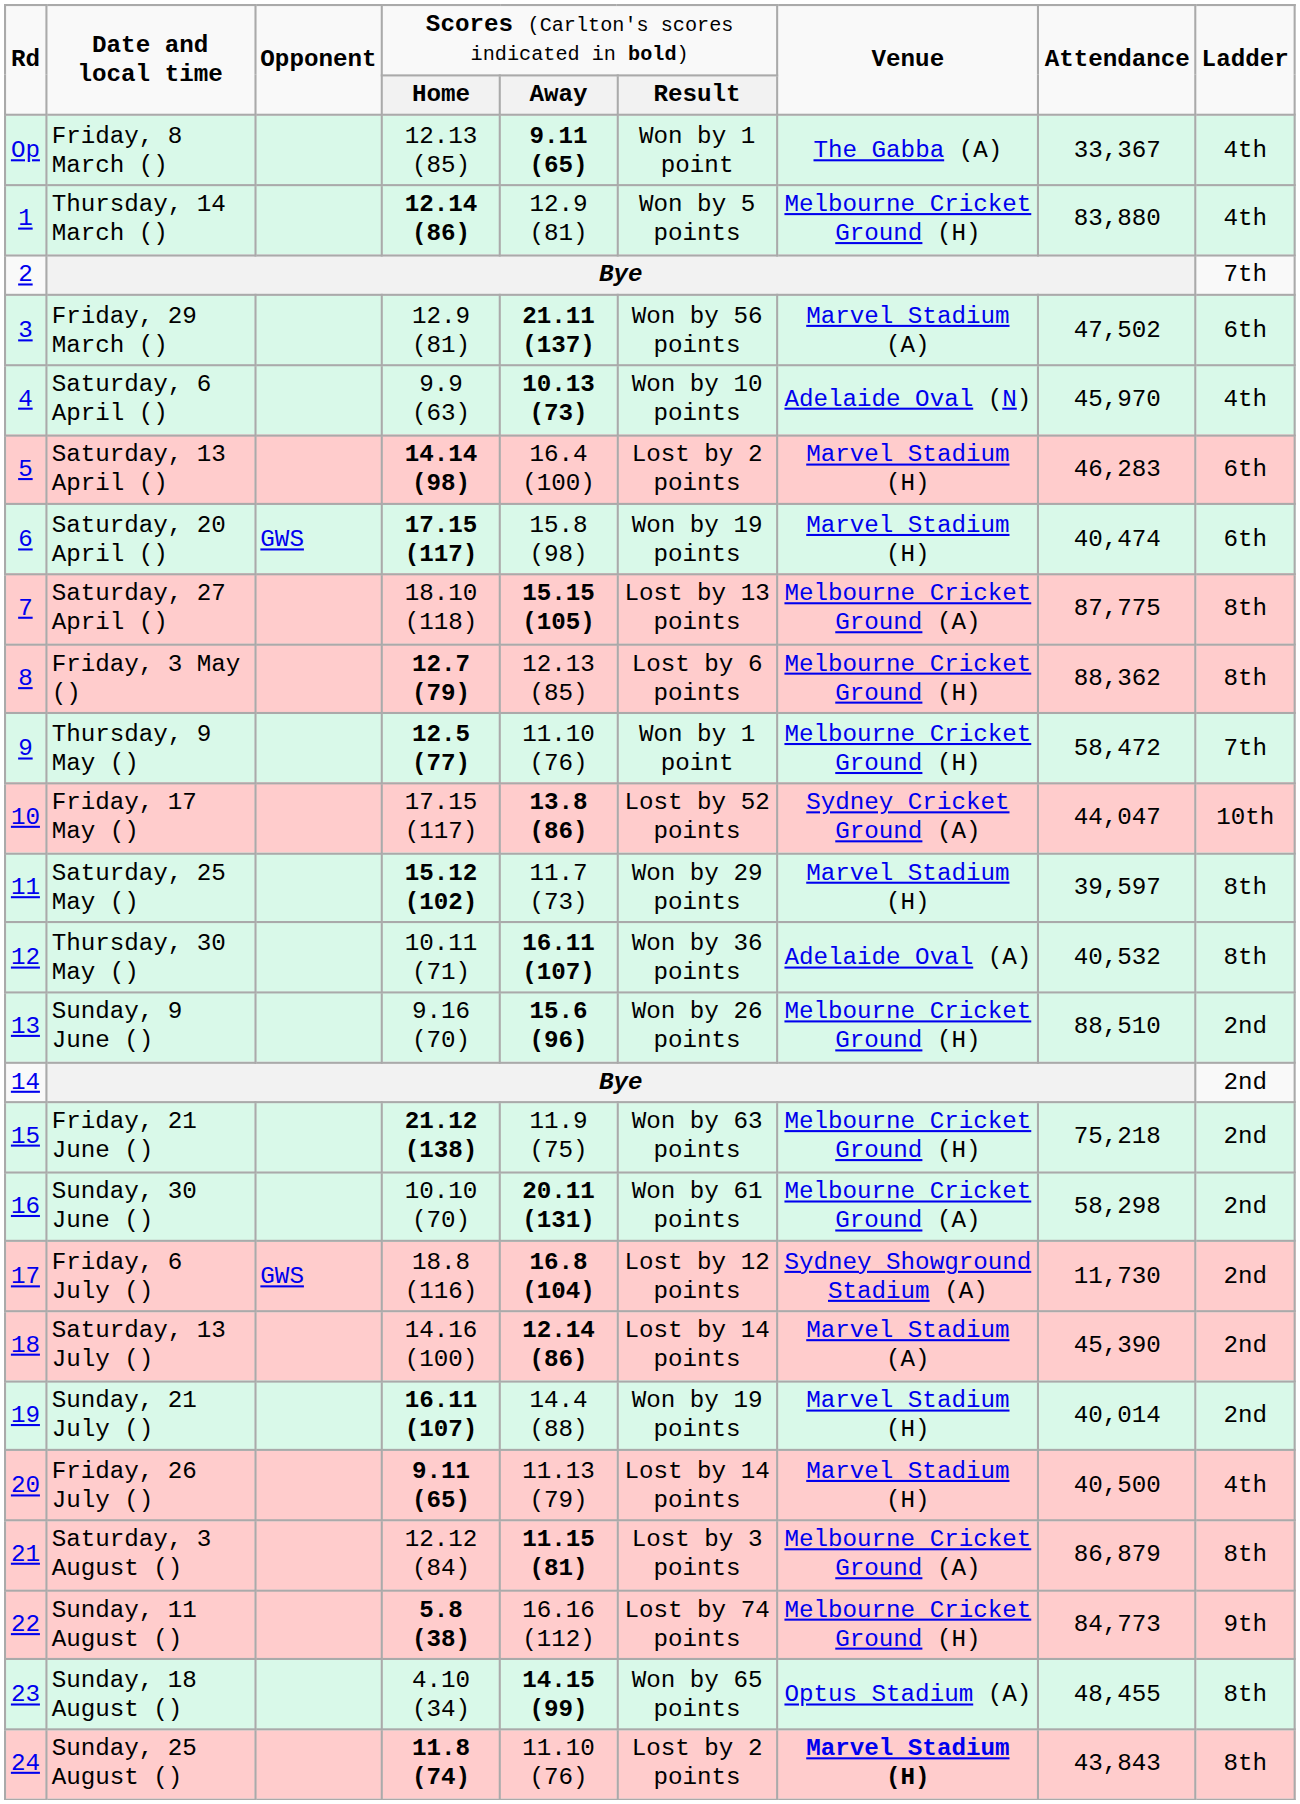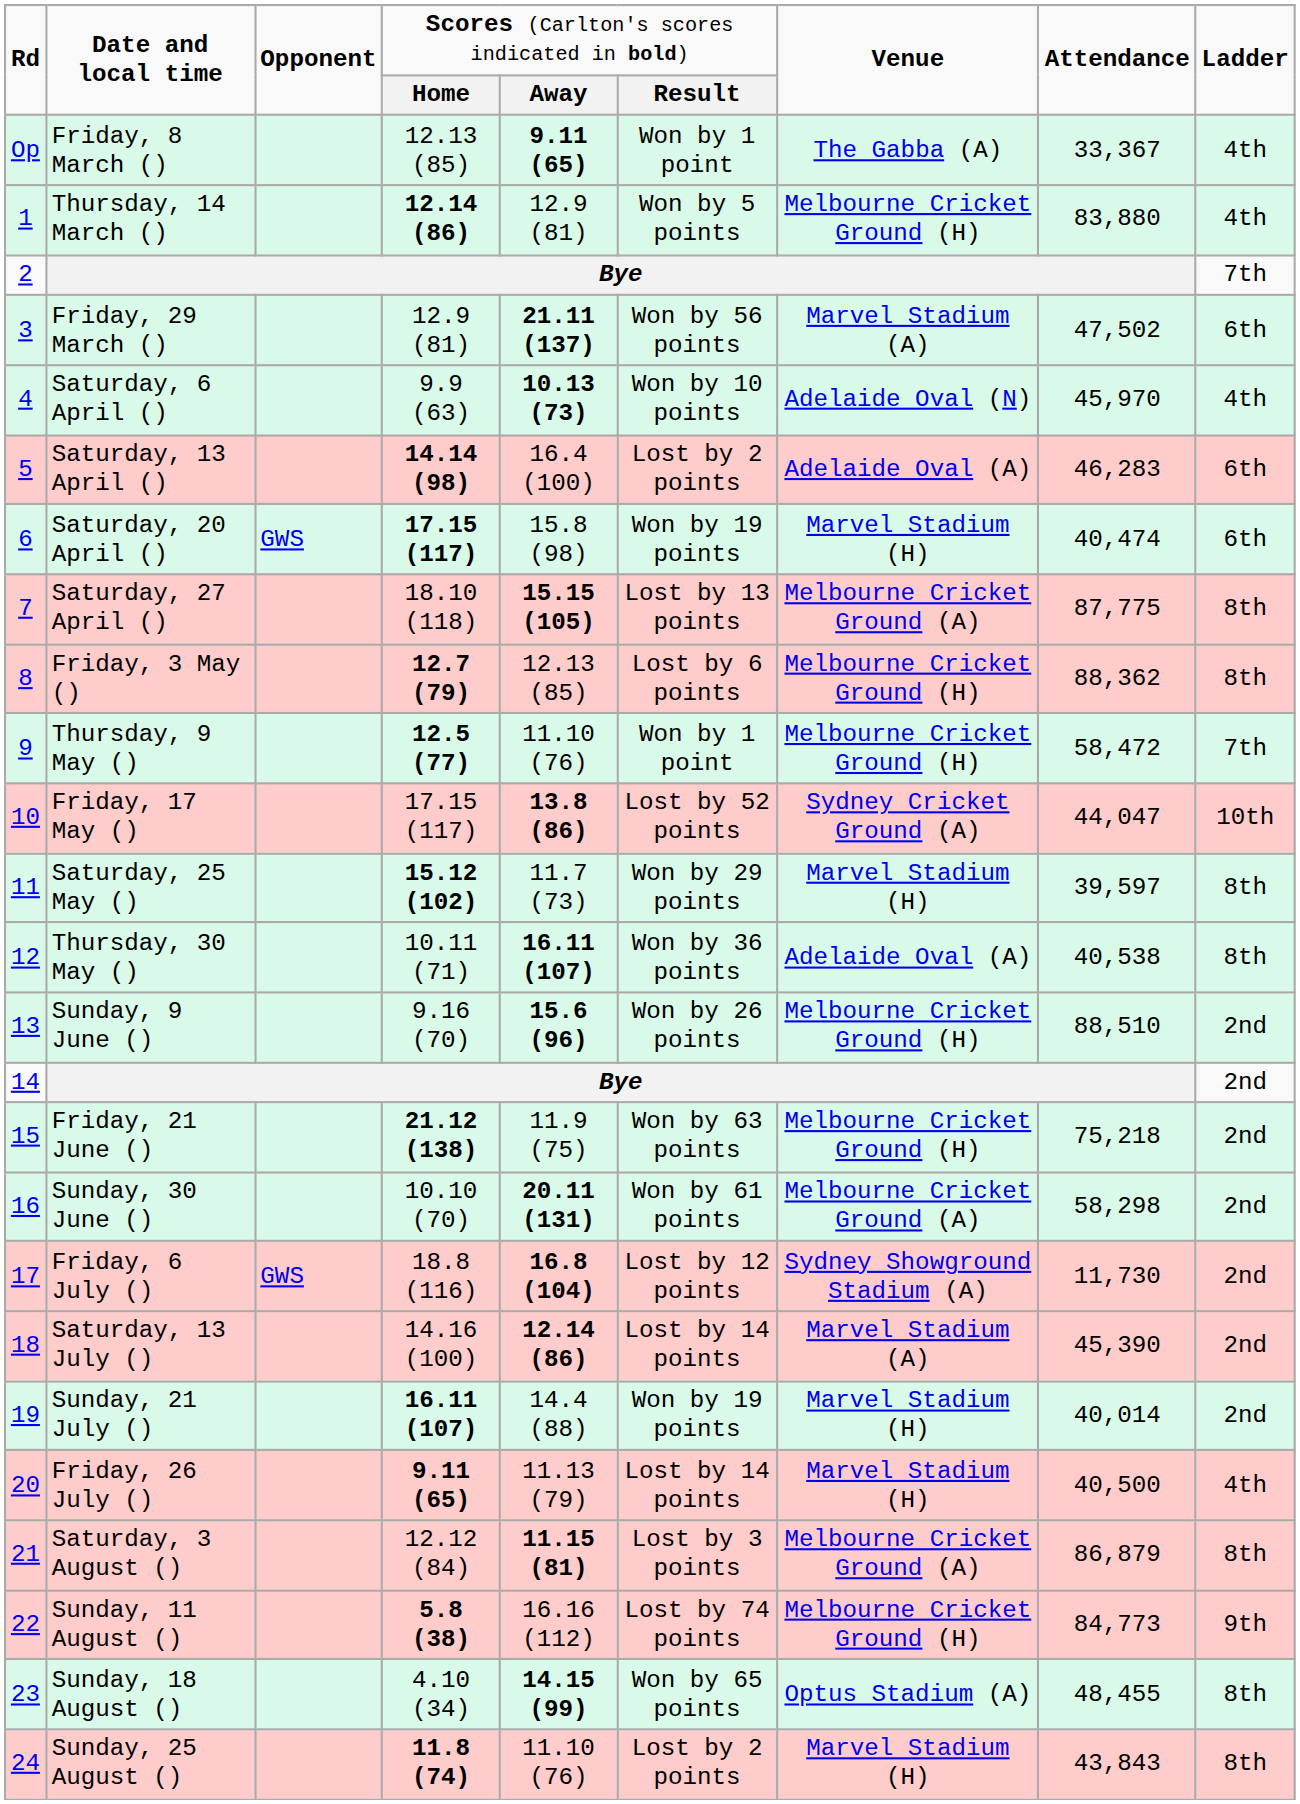 <table class="wikitable" style="font-size:90%; text-align:center; width: 100%; margin-left: auto; margin-right: auto;">
 <tr>
 <td rowspan=2><strong>Rd</strong></td>
 <td rowspan=2><strong>Date and local time</strong></td>
 <td rowspan=2><strong>Opponent</strong></td>
 <td colspan=3><strong>Scores</strong> <small>(Carlton's scores indicated in <strong>bold</strong>)</small></td>
 <td rowspan=2><strong>Venue</strong></td>
 <td rowspan=2><strong>Attendance</strong></td>
 <td rowspan=2><strong>Ladder</strong></td>
 </tr>
 <tr>
 <th>Home</th>
 <th>Away</th>
 <th>Result</th>
 </tr>
 <tr style="background:#d9f9e9;">
 <td><a href='#'>Op</a></td>
 <td align=left>Friday, 8 March ()</td>
 <td align=left></td>
 <td>12.13 (85)</td>
 <td><strong>9.11 (65)</strong></td>
 <td>Won by 1 point</td>
 <td><a href='#'>The Gabba</a> (A)</td>
 <td>33,367</td>
 <td>4th</td>
 </tr>
 <tr style="background:#d9f9e9;">
 <td><a href='#'>1</a></td>
 <td align=left>Thursday, 14 March ()</td>
 <td align=left></td>
 <td><strong>12.14 (86)</strong></td>
 <td>12.9 (81)</td>
 <td>Won by 5 points</td>
 <td><a href='#'>Melbourne Cricket Ground</a> (H)</td>
 <td>83,880</td>
 <td>4th</td>
 </tr>
 <tr>
 <td><a href='#'>2</a></td>
 <th colspan=7><span><em>Bye</em></span></th>
 <td>7th</td>
 </tr>
 <tr style="background:#d9f9e9;">
 <td><a href='#'>3</a></td>
 <td align=left>Friday, 29 March ()</td>
 <td align=left></td>
 <td>12.9 (81)</td>
 <td><strong>21.11 (137)</strong></td>
 <td>Won by 56 points</td>
 <td><a href='#'>Marvel Stadium</a> (A)</td>
 <td>47,502</td>
 <td>6th</td>
 </tr>
 <tr style="background:#d9f9e9;">
 <td><a href='#'>4</a></td>
 <td align=left>Saturday, 6 April ()</td>
 <td align=left></td>
 <td>9.9 (63)</td>
 <td><strong>10.13 (73)</strong></td>
 <td>Won by 10 points</td>
 <td><a href='#'>Adelaide Oval</a> (<a href='#'>N</a>)</td>
 <td>45,970 </td>
 <td>4th</td>
 </tr>
 <tr style="background:#fcc;">
 <td><a href='#'>5</a></td>
 <td align=left>Saturday, 13 April ()</td>
 <td align=left></td>
 <td><strong>14.14 (98)</strong></td>
 <td>16.4 (100)</td>
 <td>Lost by 2 points</td>
-<td><a href='#'>Marvel Stadium</a> (H)</td>
+<td><a href='#'>Adelaide Oval</a> (A)</td>
 <td>46,283</td>
 <td>6th</td>
 </tr>
 <tr style="background:#d9f9e9;">
 <td><a href='#'>6</a></td>
 <td align=left>Saturday, 20 April ()</td>
 <td align=left><a href='#'>GWS</a></td>
 <td><strong>17.15 (117)</strong></td>
 <td>15.8 (98)</td>
 <td>Won by 19 points</td>
 <td><a href='#'>Marvel Stadium</a> (H)</td>
 <td>40,474</td>
 <td>6th</td>
 </tr>
 <tr style="background:#fcc;">
 <td><a href='#'>7</a></td>
 <td align=left>Saturday, 27 April ()</td>
 <td align=left></td>
 <td>18.10 (118)</td>
 <td><strong>15.15 (105)</strong></td>
 <td>Lost by 13 points</td>
 <td><a href='#'>Melbourne Cricket Ground</a> (A)</td>
 <td>87,775</td>
 <td>8th</td>
 </tr>
 <tr style="background:#fcc;">
 <td><a href='#'>8</a></td>
 <td align=left>Friday, 3 May ()</td>
 <td align=left></td>
 <td><strong>12.7 (79)</strong></td>
 <td>12.13 (85)</td>
 <td>Lost by 6 points</td>
 <td><a href='#'>Melbourne Cricket Ground</a> (H)</td>
 <td>88,362</td>
 <td>8th</td>
 </tr>
 <tr style="background:#d9f9e9;">
 <td><a href='#'>9</a></td>
 <td align=left>Thursday, 9 May ()</td>
 <td align=left></td>
 <td><strong>12.5 (77)</strong></td>
 <td>11.10 (76)</td>
 <td>Won by 1 point</td>
 <td><a href='#'>Melbourne Cricket Ground</a> (H)</td>
 <td>58,472</td>
 <td>7th</td>
 </tr>
 <tr style="background:#fcc;">
 <td><a href='#'>10</a></td>
 <td align=left>Friday, 17 May ()</td>
 <td align=left></td>
 <td>17.15 (117)</td>
 <td><strong>13.8 (86)</strong></td>
 <td>Lost by 52 points</td>
 <td><a href='#'>Sydney Cricket Ground</a> (A)</td>
 <td>44,047</td>
 <td>10th</td>
 </tr>
 <tr style="background:#d9f9e9;">
 <td><a href='#'>11</a></td>
 <td align=left>Saturday, 25 May ()</td>
 <td align=left></td>
 <td><strong>15.12 (102)</strong></td>
 <td>11.7 (73)</td>
 <td>Won by 29 points</td>
 <td><a href='#'>Marvel Stadium</a> (H)</td>
 <td>39,597</td>
 <td>8th</td>
 </tr>
 <tr style="background:#d9f9e9;">
 <td><a href='#'>12</a></td>
 <td align=left>Thursday, 30 May ()</td>
 <td align=left></td>
 <td>10.11 (71)</td>
 <td><strong>16.11 (107)</strong></td>
 <td>Won by 36 points</td>
 <td><a href='#'>Adelaide Oval</a> (A)</td>
-<td>40,532</td>
+<td>40,538</td>
 <td>8th</td>
 </tr>
 <tr style="background:#d9f9e9;">
 <td><a href='#'>13</a></td>
 <td align=left>Sunday, 9 June ()</td>
 <td align=left></td>
 <td>9.16 (70)</td>
 <td><strong>15.6 (96)</strong></td>
 <td>Won by 26 points</td>
 <td><a href='#'>Melbourne Cricket Ground</a> (H)</td>
 <td>88,510</td>
 <td>2nd</td>
 </tr>
 <tr>
 <td><a href='#'>14</a></td>
 <th colspan=7><span><em>Bye</em></span></th>
 <td>2nd</td>
 </tr>
 <tr style="background:#d9f9e9;">
 <td><a href='#'>15</a></td>
 <td align=left>Friday, 21 June ()</td>
 <td align=left></td>
 <td><strong>21.12 (138)</strong></td>
 <td>11.9 (75)</td>
 <td>Won by 63 points</td>
 <td><a href='#'>Melbourne Cricket Ground</a> (H)</td>
 <td>75,218</td>
 <td>2nd</td>
 </tr>
 <tr style="background:#d9f9e9;">
 <td><a href='#'>16</a></td>
 <td align=left>Sunday, 30 June ()</td>
 <td align=left></td>
 <td>10.10 (70)</td>
 <td><strong>20.11 (131)</strong></td>
 <td>Won by 61 points</td>
 <td><a href='#'>Melbourne Cricket Ground</a> (A)</td>
 <td>58,298</td>
 <td>2nd</td>
 </tr>
 <tr style="background:#fcc;">
 <td><a href='#'>17</a></td>
 <td align=left>Friday, 6 July ()</td>
 <td align=left><a href='#'>GWS</a></td>
 <td>18.8 (116)</td>
 <td><strong>16.8 (104)</strong></td>
 <td>Lost by 12 points</td>
 <td><a href='#'>Sydney Showground Stadium</a> (A)</td>
 <td>11,730</td>
 <td>2nd</td>
 </tr>
 <tr style="background:#fcc;">
 <td><a href='#'>18</a></td>
 <td align=left>Saturday, 13 July ()</td>
 <td align=left></td>
 <td>14.16 (100)</td>
 <td><strong>12.14 (86)</strong></td>
 <td>Lost by 14 points</td>
 <td><a href='#'>Marvel Stadium</a> (A)</td>
 <td>45,390</td>
 <td>2nd</td>
 </tr>
 <tr style="background:#d9f9e9;">
 <td><a href='#'>19</a></td>
 <td align=left>Sunday, 21 July ()</td>
 <td align=left></td>
 <td><strong>16.11 (107)</strong></td>
 <td>14.4 (88)</td>
 <td>Won by 19 points</td>
 <td><a href='#'>Marvel Stadium</a> (H)</td>
 <td>40,014</td>
 <td>2nd</td>
 </tr>
 <tr style="background:#fcc;">
 <td><a href='#'>20</a></td>
 <td align=left>Friday, 26 July ()</td>
 <td align=left></td>
 <td><strong>9.11 (65)</strong></td>
 <td>11.13 (79)</td>
 <td>Lost by 14 points</td>
 <td><a href='#'>Marvel Stadium</a> (H)</td>
 <td>40,500</td>
 <td>4th</td>
 </tr>
 <tr style="background:#fcc;">
 <td><a href='#'>21</a></td>
 <td align=left>Saturday, 3 August ()</td>
 <td align=left></td>
 <td>12.12 (84)</td>
 <td><strong>11.15 (81)</strong></td>
 <td>Lost by 3 points</td>
 <td><a href='#'>Melbourne Cricket Ground</a> (A)</td>
 <td>86,879</td>
 <td>8th</td>
 </tr>
 <tr style="background:#fcc;">
 <td><a href='#'>22</a></td>
 <td align=left>Sunday, 11 August ()</td>
 <td align=left></td>
 <td><strong>5.8 (38)</strong></td>
 <td>16.16 (112)</td>
 <td>Lost by 74 points</td>
 <td><a href='#'>Melbourne Cricket Ground</a> (H)</td>
 <td>84,773</td>
 <td>9th</td>
 </tr>
 <tr style="background:#d9f9e9;">
 <td><a href='#'>23</a></td>
 <td align=left>Sunday, 18 August ()</td>
 <td align=left></td>
 <td>4.10 (34)</td>
 <td><strong>14.15 (99)</strong></td>
 <td>Won by 65 points</td>
 <td><a href='#'>Optus Stadium</a> (A)</td>
 <td>48,455</td>
 <td>8th</td>
 </tr>
 <tr style="background:#fcc;">
 <td><a href='#'>24</a></td>
 <td align=left>Sunday, 25 August ()</td>
 <td align=left></td>
 <td><strong>11.8 (74)</strong></td>
 <td>11.10 (76)</td>
 <td>Lost by 2 points</td>
-<td><strong><a href='#'>Marvel Stadium</a> (H)</strong></td>
+<td><a href='#'>Marvel Stadium</a> (H)</td>
 <td>43,843</td>
 <td>8th</td>
 </tr>
 </table>
